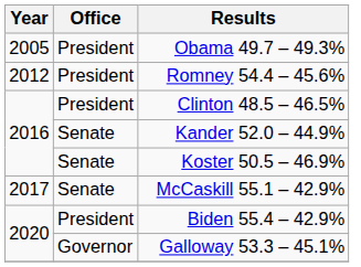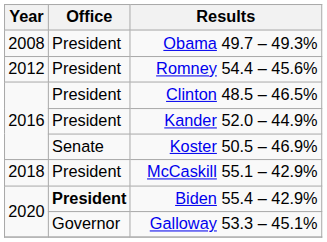 <table class=wikitable>
 <tr>
 <th width="30">Year</th>
 <th width="60">Office</th>
 <th width="180">Results</th>
 </tr>
 <tr>
-<td rowspan="1">2005</td>
+<td rowspan="1">2008</td>
 <td>President</td>
 <td align="right" ><a href='#'>Obama</a> 49.7 – 49.3%</td>
 </tr>
 <tr>
 <td rowspan="1">2012</td>
 <td>President</td>
 <td align="right" ><a href='#'>Romney</a> 54.4 – 45.6%</td>
 </tr>
 <tr>
 <td rowspan="3">2016</td>
 <td>President</td>
 <td align="right" ><a href='#'>Clinton</a> 48.5 – 46.5%</td>
 </tr>
 <tr>
-<td>Senate</td>
+<td>President</td>
 <td align="right" ><a href='#'>Kander</a> 52.0 – 44.9%</td>
 </tr>
 <tr>
 <td>Senate</td>
 <td align="right" ><a href='#'>Koster</a> 50.5 – 46.9%</td>
 </tr>
 <tr>
-<td rowspan="1">2017</td>
-<td>Senate</td>
+<td rowspan="1">2018</td>
+<td>President</td>
 <td align="right" ><a href='#'>McCaskill</a> 55.1 – 42.9%</td>
 </tr>
 <tr>
 <td rowspan="2">2020</td>
-<td>President</td>
+<td><strong>President</strong></td>
 <td align="right" ><a href='#'>Biden</a> 55.4 – 42.9%</td>
 </tr>
 <tr>
 <td>Governor</td>
 <td align="right" ><a href='#'>Galloway</a> 53.3 – 45.1%</td>
 </tr>
 <tr>
 </tr>
 </table>
